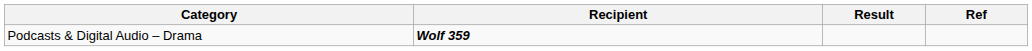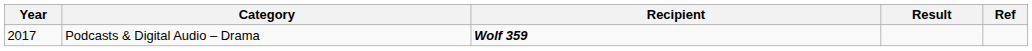 <table class="wikitable" width=100%>
 <tr>
+<th>Year</th>
 <th width=40%>Category</th>
 <th width=40%>Recipient</th>
 <th width=10%>Result</th>
 <th>Ref</th>
 </tr>
 <tr>
+<td>2017</td>
 <td>Podcasts & Digital Audio – Drama</td>
 <td><strong><em>Wolf 359</em></strong></td>
 <td></td>
 <td></td>
 </tr>
 </table>
